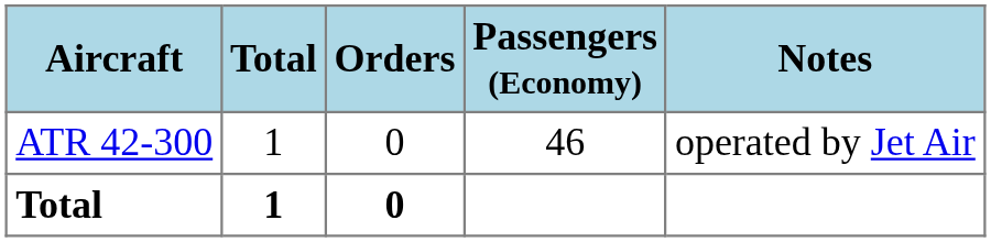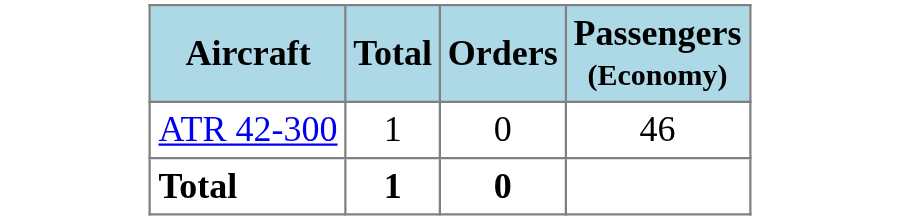 <table class="toccolours" border="1" cellpadding="3" style="margin:1em auto; border-collapse:collapse">
 <tr bgcolor=lightblue>
 <th>Aircraft</th>
 <th>Total</th>
 <th>Orders</th>
 <th>Passengers<br><small>(Economy)</small></th>
-<th>Notes</th>
 </tr>
 <tr>
 <td><a href='#'>ATR 42-300</a></td>
 <td align="center">1</td>
 <td align="center">0</td>
 <td align="center">46</td>
-<td>operated by <a href='#'>Jet Air</a></td>
 </tr>
 <tr>
 <td><strong>Total</strong></td>
 <th>1</th>
 <th>0</th>
 <th></th>
-<td></td>
 </tr>
 </table>
